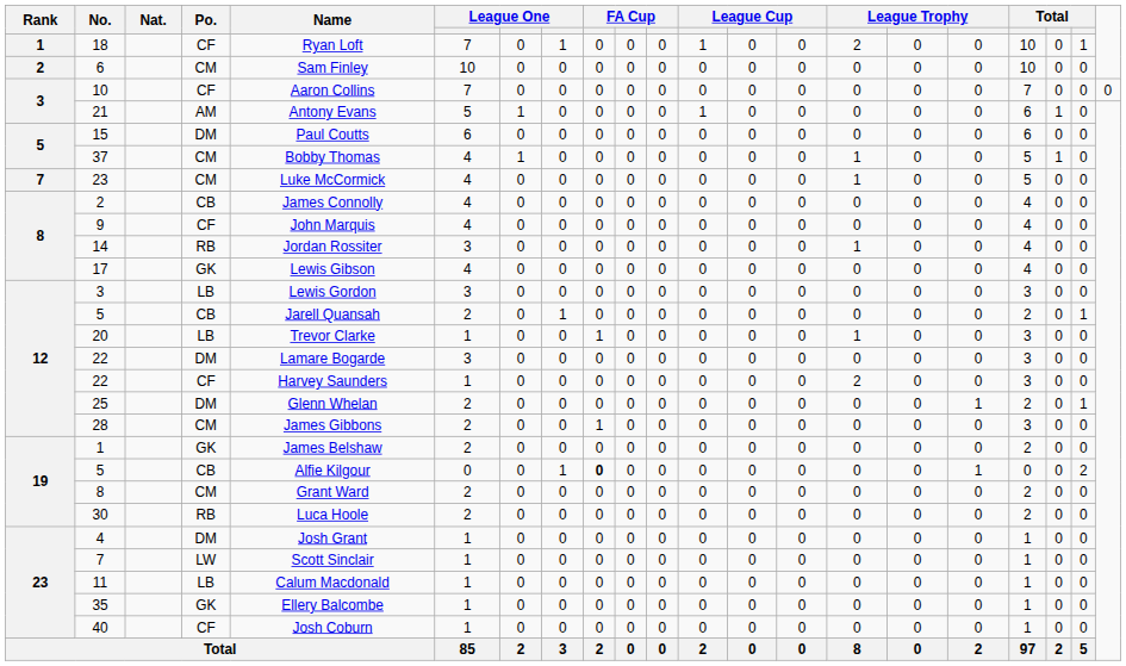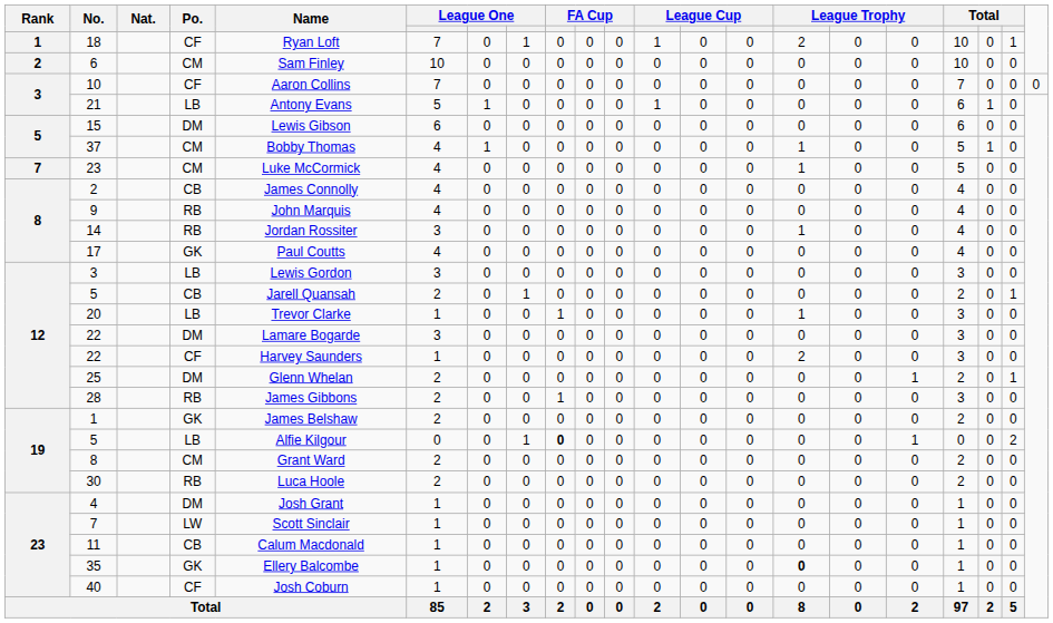 <table class="wikitable" style="text-align:center; font-size:95%; width:95%;">
 <tr>
 <th rowspan=2>Rank</th>
 <th rowspan=2>No.</th>
 <th rowspan=2>Nat.</th>
 <th rowspan=2>Po.</th>
 <th rowspan=2>Name</th>
 <th colspan=3><a href='#'>League One</a></th>
 <th colspan=3><a href='#'>FA Cup</a></th>
 <th colspan=3><a href='#'>League Cup</a></th>
 <th colspan=3><a href='#'>League Trophy</a></th>
 <th colspan=3>Total</th>
 </tr>
 <tr>
 <th></th>
 <th></th>
 <th></th>
 <th></th>
 <th></th>
 <th></th>
 <th></th>
 <th></th>
 <th></th>
 <th></th>
 <th></th>
 <th></th>
 <th></th>
 <th></th>
 <th></th>
 </tr>
 <tr>
 <th rowspan="1">1</th>
 <td>18</td>
 <td></td>
 <td>CF</td>
 <td><a href='#'>Ryan Loft</a></td>
 <td>7</td>
 <td>0</td>
 <td>1</td>
 <td>0</td>
 <td>0</td>
 <td>0</td>
 <td>1</td>
 <td>0</td>
 <td>0</td>
 <td>2</td>
 <td>0</td>
 <td>0</td>
 <td>10</td>
 <td>0</td>
 <td>1</td>
 </tr>
 <tr>
 <th rowspan="1">2</th>
 <td>6</td>
 <td></td>
 <td>CM</td>
 <td><a href='#'>Sam Finley</a></td>
 <td>10</td>
 <td>0</td>
 <td>0</td>
 <td>0</td>
 <td>0</td>
 <td>0</td>
 <td>0</td>
 <td>0</td>
 <td>0</td>
 <td>0</td>
 <td>0</td>
 <td>0</td>
 <td>10</td>
 <td>0</td>
 <td>0</td>
 </tr>
 <tr>
 <th rowspan="2">3</th>
 <td>10</td>
 <td></td>
 <td>CF</td>
 <td><a href='#'>Aaron Collins</a></td>
 <td>7</td>
 <td>0</td>
 <td>0</td>
 <td>0</td>
 <td>0</td>
 <td>0</td>
 <td>0</td>
 <td>0</td>
 <td>0</td>
 <td>0</td>
 <td>0</td>
 <td>0</td>
 <td>7</td>
 <td>0</td>
 <td>0</td>
 <td>0</td>
 </tr>
 <tr>
 <td>21</td>
 <td></td>
-<td>AM</td>
+<td>LB</td>
 <td><a href='#'>Antony Evans</a></td>
 <td>5</td>
 <td>1</td>
 <td>0</td>
 <td>0</td>
 <td>0</td>
 <td>0</td>
 <td>1</td>
 <td>0</td>
 <td>0</td>
 <td>0</td>
 <td>0</td>
 <td>0</td>
 <td>6</td>
 <td>1</td>
 <td>0</td>
 </tr>
 <tr>
 <th rowspan="2">5</th>
 <td>15</td>
 <td></td>
 <td>DM</td>
-<td><a href='#'>Paul Coutts</a></td>
+<td><a href='#'>Lewis Gibson</a></td>
 <td>6</td>
 <td>0</td>
 <td>0</td>
 <td>0</td>
 <td>0</td>
 <td>0</td>
 <td>0</td>
 <td>0</td>
 <td>0</td>
 <td>0</td>
 <td>0</td>
 <td>0</td>
 <td>6</td>
 <td>0</td>
 <td>0</td>
 </tr>
 <tr>
 <td>37</td>
 <td></td>
 <td>CM</td>
 <td><a href='#'>Bobby Thomas</a></td>
 <td>4</td>
 <td>1</td>
 <td>0</td>
 <td>0</td>
 <td>0</td>
 <td>0</td>
 <td>0</td>
 <td>0</td>
 <td>0</td>
 <td>1</td>
 <td>0</td>
 <td>0</td>
 <td>5</td>
 <td>1</td>
 <td>0</td>
 </tr>
 <tr>
 <th rowspan="1">7</th>
 <td>23</td>
 <td></td>
 <td>CM</td>
 <td><a href='#'>Luke McCormick</a></td>
 <td>4</td>
 <td>0</td>
 <td>0</td>
 <td>0</td>
 <td>0</td>
 <td>0</td>
 <td>0</td>
 <td>0</td>
 <td>0</td>
 <td>1</td>
 <td>0</td>
 <td>0</td>
 <td>5</td>
 <td>0</td>
 <td>0</td>
 </tr>
 <tr>
 <th rowspan="4">8</th>
 <td>2</td>
 <td></td>
 <td>CB</td>
 <td><a href='#'>James Connolly</a></td>
 <td>4</td>
 <td>0</td>
 <td>0</td>
 <td>0</td>
 <td>0</td>
 <td>0</td>
 <td>0</td>
 <td>0</td>
 <td>0</td>
 <td>0</td>
 <td>0</td>
 <td>0</td>
 <td>4</td>
 <td>0</td>
 <td>0</td>
 </tr>
 <tr>
 <td>9</td>
 <td></td>
-<td>CF</td>
+<td>RB</td>
 <td><a href='#'>John Marquis</a></td>
 <td>4</td>
 <td>0</td>
 <td>0</td>
 <td>0</td>
 <td>0</td>
 <td>0</td>
 <td>0</td>
 <td>0</td>
 <td>0</td>
 <td>0</td>
 <td>0</td>
 <td>0</td>
 <td>4</td>
 <td>0</td>
 <td>0</td>
 </tr>
 <tr>
 <td>14</td>
 <td></td>
 <td>RB</td>
 <td><a href='#'>Jordan Rossiter</a></td>
 <td>3</td>
 <td>0</td>
 <td>0</td>
 <td>0</td>
 <td>0</td>
 <td>0</td>
 <td>0</td>
 <td>0</td>
 <td>0</td>
 <td>1</td>
 <td>0</td>
 <td>0</td>
 <td>4</td>
 <td>0</td>
 <td>0</td>
 </tr>
 <tr>
 <td>17</td>
 <td></td>
 <td>GK</td>
-<td><a href='#'>Lewis Gibson</a></td>
+<td><a href='#'>Paul Coutts</a></td>
 <td>4</td>
 <td>0</td>
 <td>0</td>
 <td>0</td>
 <td>0</td>
 <td>0</td>
 <td>0</td>
 <td>0</td>
 <td>0</td>
 <td>0</td>
 <td>0</td>
 <td>0</td>
 <td>4</td>
 <td>0</td>
 <td>0</td>
 </tr>
 <tr>
 <th rowspan="7">12</th>
 <td>3</td>
 <td></td>
 <td>LB</td>
 <td><a href='#'>Lewis Gordon</a></td>
 <td>3</td>
 <td>0</td>
 <td>0</td>
 <td>0</td>
 <td>0</td>
 <td>0</td>
 <td>0</td>
 <td>0</td>
 <td>0</td>
 <td>0</td>
 <td>0</td>
 <td>0</td>
 <td>3</td>
 <td>0</td>
 <td>0</td>
 </tr>
 <tr>
 <td>5</td>
 <td></td>
 <td>CB</td>
 <td><a href='#'>Jarell Quansah</a></td>
 <td>2</td>
 <td>0</td>
 <td>1</td>
 <td>0</td>
 <td>0</td>
 <td>0</td>
 <td>0</td>
 <td>0</td>
 <td>0</td>
 <td>0</td>
 <td>0</td>
 <td>0</td>
 <td>2</td>
 <td>0</td>
 <td>1</td>
 </tr>
 <tr>
 <td>20</td>
 <td></td>
 <td>LB</td>
 <td><a href='#'>Trevor Clarke</a></td>
 <td>1</td>
 <td>0</td>
 <td>0</td>
 <td>1</td>
 <td>0</td>
 <td>0</td>
 <td>0</td>
 <td>0</td>
 <td>0</td>
 <td>1</td>
 <td>0</td>
 <td>0</td>
 <td>3</td>
 <td>0</td>
 <td>0</td>
 </tr>
 <tr>
 <td>22</td>
 <td></td>
 <td>DM</td>
 <td><a href='#'>Lamare Bogarde</a></td>
 <td>3</td>
 <td>0</td>
 <td>0</td>
 <td>0</td>
 <td>0</td>
 <td>0</td>
 <td>0</td>
 <td>0</td>
 <td>0</td>
 <td>0</td>
 <td>0</td>
 <td>0</td>
 <td>3</td>
 <td>0</td>
 <td>0</td>
 </tr>
 <tr>
 <td>22</td>
 <td></td>
 <td>CF</td>
 <td><a href='#'>Harvey Saunders</a></td>
 <td>1</td>
 <td>0</td>
 <td>0</td>
 <td>0</td>
 <td>0</td>
 <td>0</td>
 <td>0</td>
 <td>0</td>
 <td>0</td>
 <td>2</td>
 <td>0</td>
 <td>0</td>
 <td>3</td>
 <td>0</td>
 <td>0</td>
 </tr>
 <tr>
 <td>25</td>
 <td></td>
 <td>DM</td>
 <td><a href='#'>Glenn Whelan</a></td>
 <td>2</td>
 <td>0</td>
 <td>0</td>
 <td>0</td>
 <td>0</td>
 <td>0</td>
 <td>0</td>
 <td>0</td>
 <td>0</td>
 <td>0</td>
 <td>0</td>
 <td>1</td>
 <td>2</td>
 <td>0</td>
 <td>1</td>
 </tr>
 <tr>
 <td>28</td>
 <td></td>
-<td>CM</td>
+<td>RB</td>
 <td><a href='#'>James Gibbons</a></td>
 <td>2</td>
 <td>0</td>
 <td>0</td>
 <td>1</td>
 <td>0</td>
 <td>0</td>
 <td>0</td>
 <td>0</td>
 <td>0</td>
 <td>0</td>
 <td>0</td>
 <td>0</td>
 <td>3</td>
 <td>0</td>
 <td>0</td>
 </tr>
 <tr>
 <th rowspan="4">19</th>
 <td>1</td>
 <td></td>
 <td>GK</td>
 <td><a href='#'>James Belshaw</a></td>
 <td>2</td>
 <td>0</td>
 <td>0</td>
 <td>0</td>
 <td>0</td>
 <td>0</td>
 <td>0</td>
 <td>0</td>
 <td>0</td>
 <td>0</td>
 <td>0</td>
 <td>0</td>
 <td>2</td>
 <td>0</td>
 <td>0</td>
 </tr>
 <tr>
 <td>5</td>
 <td></td>
-<td>CB</td>
+<td>LB</td>
 <td><a href='#'>Alfie Kilgour</a></td>
 <td>0</td>
 <td>0</td>
 <td>1</td>
 <td><strong>0</strong></td>
 <td>0</td>
 <td>0</td>
 <td>0</td>
 <td>0</td>
 <td>0</td>
 <td>0</td>
 <td>0</td>
 <td>1</td>
 <td>0</td>
 <td>0</td>
 <td>2</td>
 </tr>
 <tr>
 <td>8</td>
 <td></td>
 <td>CM</td>
 <td><a href='#'>Grant Ward</a></td>
 <td>2</td>
 <td>0</td>
 <td>0</td>
 <td>0</td>
 <td>0</td>
 <td>0</td>
 <td>0</td>
 <td>0</td>
 <td>0</td>
 <td>0</td>
 <td>0</td>
 <td>0</td>
 <td>2</td>
 <td>0</td>
 <td>0</td>
 </tr>
 <tr>
 <td>30</td>
 <td></td>
 <td>RB</td>
 <td><a href='#'>Luca Hoole</a></td>
 <td>2</td>
 <td>0</td>
 <td>0</td>
 <td>0</td>
 <td>0</td>
 <td>0</td>
 <td>0</td>
 <td>0</td>
 <td>0</td>
 <td>0</td>
 <td>0</td>
 <td>0</td>
 <td>2</td>
 <td>0</td>
 <td>0</td>
 </tr>
 <tr>
 <th rowspan="5">23</th>
 <td>4</td>
 <td></td>
 <td>DM</td>
 <td><a href='#'>Josh Grant</a></td>
 <td>1</td>
 <td>0</td>
 <td>0</td>
 <td>0</td>
 <td>0</td>
 <td>0</td>
 <td>0</td>
 <td>0</td>
 <td>0</td>
 <td>0</td>
 <td>0</td>
 <td>0</td>
 <td>1</td>
 <td>0</td>
 <td>0</td>
 </tr>
 <tr>
 <td>7</td>
 <td></td>
 <td>LW</td>
 <td><a href='#'>Scott Sinclair</a></td>
 <td>1</td>
 <td>0</td>
 <td>0</td>
 <td>0</td>
 <td>0</td>
 <td>0</td>
 <td>0</td>
 <td>0</td>
 <td>0</td>
 <td>0</td>
 <td>0</td>
 <td>0</td>
 <td>1</td>
 <td>0</td>
 <td>0</td>
 </tr>
 <tr>
 <td>11</td>
 <td></td>
-<td>LB</td>
+<td>CB</td>
 <td><a href='#'>Calum Macdonald</a></td>
 <td>1</td>
 <td>0</td>
 <td>0</td>
 <td>0</td>
 <td>0</td>
 <td>0</td>
 <td>0</td>
 <td>0</td>
 <td>0</td>
 <td>0</td>
 <td>0</td>
 <td>0</td>
 <td>1</td>
 <td>0</td>
 <td>0</td>
 </tr>
 <tr>
 <td>35</td>
 <td></td>
 <td>GK</td>
 <td><a href='#'>Ellery Balcombe</a></td>
 <td>1</td>
 <td>0</td>
 <td>0</td>
 <td>0</td>
 <td>0</td>
 <td>0</td>
 <td>0</td>
 <td>0</td>
 <td>0</td>
-<td>0</td>
+<td><strong>0</strong></td>
 <td>0</td>
 <td>0</td>
 <td>1</td>
 <td>0</td>
 <td>0</td>
 </tr>
 <tr>
 <td>40</td>
 <td></td>
 <td>CF</td>
 <td><a href='#'>Josh Coburn</a></td>
 <td>1</td>
 <td>0</td>
 <td>0</td>
 <td>0</td>
 <td>0</td>
 <td>0</td>
 <td>0</td>
 <td>0</td>
 <td>0</td>
 <td>0</td>
 <td>0</td>
 <td>0</td>
 <td>1</td>
 <td>0</td>
 <td>0</td>
 </tr>
 <tr>
 <th colspan=5>Total</th>
 <th>85</th>
 <th>2</th>
 <th>3</th>
 <th>2</th>
 <th>0</th>
 <th>0</th>
 <th>2</th>
 <th>0</th>
 <th>0</th>
 <th>8</th>
 <th>0</th>
 <th>2</th>
 <th>97</th>
 <th>2</th>
 <th>5</th>
 </tr>
 </table>
